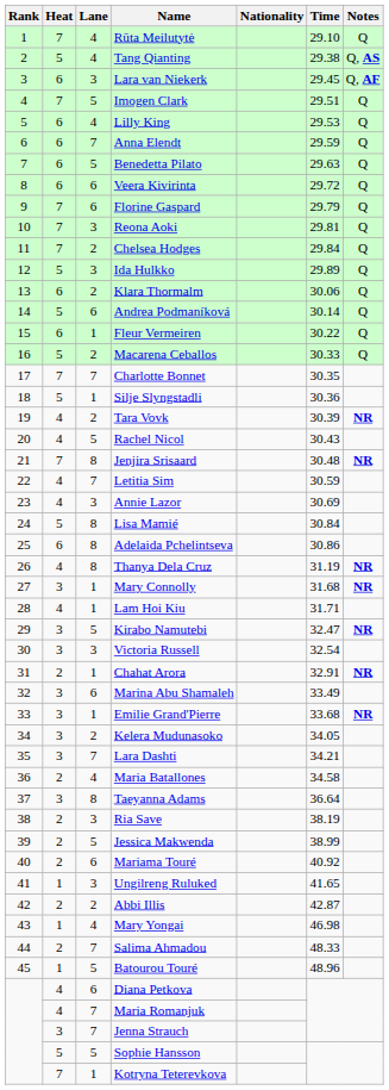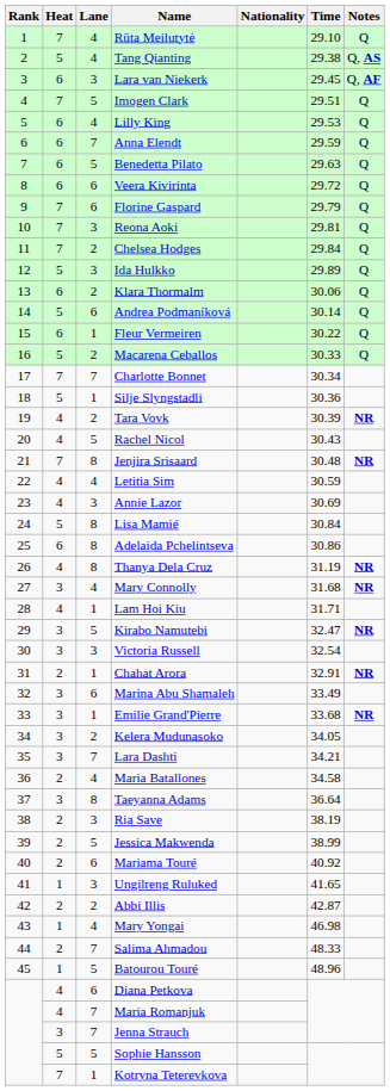 <table class="wikitable sortable" style="text-align:center">
 <tr>
 <th>Rank</th>
 <th>Heat</th>
 <th>Lane</th>
 <th>Name</th>
 <th>Nationality</th>
 <th>Time</th>
 <th>Notes</th>
 </tr>
 <tr bgcolor=ccffcc>
 <td>1</td>
 <td>7</td>
 <td>4</td>
 <td align=left><a href='#'>Rūta Meilutytė</a></td>
 <td align=left></td>
 <td>29.10</td>
 <td>Q</td>
 </tr>
 <tr bgcolor=ccffcc>
 <td>2</td>
 <td>5</td>
 <td>4</td>
 <td align=left><a href='#'>Tang Qianting</a></td>
 <td align=left></td>
 <td>29.38</td>
 <td>Q, <strong><a href='#'>AS</a></strong></td>
 </tr>
 <tr bgcolor=ccffcc>
 <td>3</td>
 <td>6</td>
 <td>3</td>
 <td align=left><a href='#'>Lara van Niekerk</a></td>
 <td align=left></td>
 <td>29.45</td>
 <td>Q, <strong><a href='#'>AF</a></strong></td>
 </tr>
 <tr bgcolor=ccffcc>
 <td>4</td>
 <td>7</td>
 <td>5</td>
 <td align=left><a href='#'>Imogen Clark</a></td>
 <td align=left></td>
 <td>29.51</td>
 <td>Q</td>
 </tr>
 <tr bgcolor=ccffcc>
 <td>5</td>
 <td>6</td>
 <td>4</td>
 <td align=left><a href='#'>Lilly King</a></td>
 <td align=left></td>
 <td>29.53</td>
 <td>Q</td>
 </tr>
 <tr bgcolor=ccffcc>
 <td>6</td>
 <td>6</td>
 <td>7</td>
 <td align=left><a href='#'>Anna Elendt</a></td>
 <td align=left></td>
 <td>29.59</td>
 <td>Q</td>
 </tr>
 <tr bgcolor=ccffcc>
 <td>7</td>
 <td>6</td>
 <td>5</td>
 <td align=left><a href='#'>Benedetta Pilato</a></td>
 <td align=left></td>
 <td>29.63</td>
 <td>Q</td>
 </tr>
 <tr bgcolor=ccffcc>
 <td>8</td>
 <td>6</td>
 <td>6</td>
 <td align=left><a href='#'>Veera Kivirinta</a></td>
 <td align=left></td>
 <td>29.72</td>
 <td>Q</td>
 </tr>
 <tr bgcolor=ccffcc>
 <td>9</td>
 <td>7</td>
 <td>6</td>
 <td align=left><a href='#'>Florine Gaspard</a></td>
 <td align=left></td>
 <td>29.79</td>
 <td>Q</td>
 </tr>
 <tr bgcolor=ccffcc>
 <td>10</td>
 <td>7</td>
 <td>3</td>
 <td align=left><a href='#'>Reona Aoki</a></td>
 <td align=left></td>
 <td>29.81</td>
 <td>Q</td>
 </tr>
 <tr bgcolor=ccffcc>
 <td>11</td>
 <td>7</td>
 <td>2</td>
 <td align=left><a href='#'>Chelsea Hodges</a></td>
 <td align=left></td>
 <td>29.84</td>
 <td>Q</td>
 </tr>
 <tr bgcolor=ccffcc>
 <td>12</td>
 <td>5</td>
 <td>3</td>
 <td align=left><a href='#'>Ida Hulkko</a></td>
 <td align=left></td>
 <td>29.89</td>
 <td>Q</td>
 </tr>
 <tr bgcolor=ccffcc>
 <td>13</td>
 <td>6</td>
 <td>2</td>
 <td align=left><a href='#'>Klara Thormalm</a></td>
 <td align=left></td>
 <td>30.06</td>
 <td>Q</td>
 </tr>
 <tr bgcolor=ccffcc>
 <td>14</td>
 <td>5</td>
 <td>6</td>
 <td align=left><a href='#'>Andrea Podmaníková</a></td>
 <td align=left></td>
 <td>30.14</td>
 <td>Q</td>
 </tr>
 <tr bgcolor=ccffcc>
 <td>15</td>
 <td>6</td>
 <td>1</td>
 <td align=left><a href='#'>Fleur Vermeiren</a></td>
 <td align=left></td>
 <td>30.22</td>
 <td>Q</td>
 </tr>
 <tr bgcolor=ccffcc>
 <td>16</td>
 <td>5</td>
 <td>2</td>
 <td align=left><a href='#'>Macarena Ceballos</a></td>
 <td align=left></td>
 <td>30.33</td>
 <td>Q</td>
 </tr>
 <tr>
 <td>17</td>
 <td>7</td>
 <td>7</td>
 <td align=left><a href='#'>Charlotte Bonnet</a></td>
 <td align=left></td>
-<td>30.35</td>
+<td>30.34</td>
 <td></td>
 </tr>
 <tr>
 <td>18</td>
 <td>5</td>
 <td>1</td>
 <td align=left><a href='#'>Silje Slyngstadli</a></td>
 <td align=left></td>
 <td>30.36</td>
 <td></td>
 </tr>
 <tr>
 <td>19</td>
 <td>4</td>
 <td>2</td>
 <td align=left><a href='#'>Tara Vovk</a></td>
 <td align=left></td>
 <td>30.39</td>
 <td><strong><a href='#'>NR</a></strong></td>
 </tr>
 <tr>
 <td>20</td>
 <td>4</td>
 <td>5</td>
 <td align=left><a href='#'>Rachel Nicol</a></td>
 <td align=left></td>
 <td>30.43</td>
 <td></td>
 </tr>
 <tr>
 <td>21</td>
 <td>7</td>
 <td>8</td>
 <td align=left><a href='#'>Jenjira Srisaard</a></td>
 <td align=left></td>
 <td>30.48</td>
 <td><strong><a href='#'>NR</a></strong></td>
 </tr>
 <tr>
 <td>22</td>
 <td>4</td>
-<td>7</td>
+<td>4</td>
 <td align=left><a href='#'>Letitia Sim</a></td>
 <td align=left></td>
 <td>30.59</td>
 <td></td>
 </tr>
 <tr>
 <td>23</td>
 <td>4</td>
 <td>3</td>
 <td align=left><a href='#'>Annie Lazor</a></td>
 <td align=left></td>
 <td>30.69</td>
 <td></td>
 </tr>
 <tr>
 <td>24</td>
 <td>5</td>
 <td>8</td>
 <td align=left><a href='#'>Lisa Mamié</a></td>
 <td align=left></td>
 <td>30.84</td>
 <td></td>
 </tr>
 <tr>
 <td>25</td>
 <td>6</td>
 <td>8</td>
 <td align=left><a href='#'>Adelaida Pchelintseva</a></td>
 <td align=left></td>
 <td>30.86</td>
 <td></td>
 </tr>
 <tr>
 <td>26</td>
 <td>4</td>
 <td>8</td>
 <td align=left><a href='#'>Thanya Dela Cruz</a></td>
 <td align=left></td>
 <td>31.19</td>
 <td><strong><a href='#'>NR</a></strong></td>
 </tr>
 <tr>
 <td>27</td>
 <td>3</td>
-<td>1</td>
+<td>4</td>
 <td align=left><a href='#'>Mary Connolly</a></td>
 <td align=left></td>
 <td>31.68</td>
 <td><strong><a href='#'>NR</a></strong></td>
 </tr>
 <tr>
 <td>28</td>
 <td>4</td>
 <td>1</td>
 <td align=left><a href='#'>Lam Hoi Kiu</a></td>
 <td align=left></td>
 <td>31.71</td>
 <td></td>
 </tr>
 <tr>
 <td>29</td>
 <td>3</td>
 <td>5</td>
 <td align=left><a href='#'>Kirabo Namutebi</a></td>
 <td align=left></td>
 <td>32.47</td>
 <td><strong><a href='#'>NR</a></strong></td>
 </tr>
 <tr>
 <td>30</td>
 <td>3</td>
 <td>3</td>
 <td align=left><a href='#'>Victoria Russell</a></td>
 <td align=left></td>
 <td>32.54</td>
 <td></td>
 </tr>
 <tr>
 <td>31</td>
 <td>2</td>
 <td>1</td>
 <td align=left><a href='#'>Chahat Arora</a></td>
 <td align=left></td>
 <td>32.91</td>
 <td><strong><a href='#'>NR</a></strong></td>
 </tr>
 <tr>
 <td>32</td>
 <td>3</td>
 <td>6</td>
 <td align=left><a href='#'>Marina Abu Shamaleh</a></td>
 <td align=left></td>
 <td>33.49</td>
 <td></td>
 </tr>
 <tr>
 <td>33</td>
 <td>3</td>
 <td>1</td>
 <td align=left><a href='#'>Emilie Grand'Pierre</a></td>
 <td align=left></td>
 <td>33.68</td>
 <td><strong><a href='#'>NR</a></strong></td>
 </tr>
 <tr>
 <td>34</td>
 <td>3</td>
 <td>2</td>
 <td align=left><a href='#'>Kelera Mudunasoko</a></td>
 <td align=left></td>
 <td>34.05</td>
 <td></td>
 </tr>
 <tr>
 <td>35</td>
 <td>3</td>
 <td>7</td>
 <td align=left><a href='#'>Lara Dashti</a></td>
 <td align=left></td>
 <td>34.21</td>
 <td></td>
 </tr>
 <tr>
 <td>36</td>
 <td>2</td>
 <td>4</td>
 <td align=left><a href='#'>Maria Batallones</a></td>
 <td align=left></td>
 <td>34.58</td>
 <td></td>
 </tr>
 <tr>
 <td>37</td>
 <td>3</td>
 <td>8</td>
 <td align=left><a href='#'>Taeyanna Adams</a></td>
 <td align=left></td>
 <td>36.64</td>
 <td></td>
 </tr>
 <tr>
 <td>38</td>
 <td>2</td>
 <td>3</td>
 <td align=left><a href='#'>Ria Save</a></td>
 <td align=left></td>
 <td>38.19</td>
 <td></td>
 </tr>
 <tr>
 <td>39</td>
 <td>2</td>
 <td>5</td>
 <td align=left><a href='#'>Jessica Makwenda</a></td>
 <td align=left></td>
 <td>38.99</td>
 <td></td>
 </tr>
 <tr>
 <td>40</td>
 <td>2</td>
 <td>6</td>
 <td align=left><a href='#'>Mariama Touré</a></td>
 <td align=left></td>
 <td>40.92</td>
 <td></td>
 </tr>
 <tr>
 <td>41</td>
 <td>1</td>
 <td>3</td>
 <td align=left><a href='#'>Ungilreng Ruluked</a></td>
 <td align=left></td>
 <td>41.65</td>
 <td></td>
 </tr>
 <tr>
 <td>42</td>
 <td>2</td>
 <td>2</td>
 <td align=left><a href='#'>Abbi Illis</a></td>
 <td align=left></td>
 <td>42.87</td>
 <td></td>
 </tr>
 <tr>
 <td>43</td>
 <td>1</td>
 <td>4</td>
 <td align=left><a href='#'>Mary Yongai</a></td>
 <td align=left></td>
 <td>46.98</td>
 <td></td>
 </tr>
 <tr>
 <td>44</td>
 <td>2</td>
 <td>7</td>
 <td align=left><a href='#'>Salima Ahmadou</a></td>
 <td align=left></td>
 <td>48.33</td>
 <td></td>
 </tr>
 <tr>
 <td>45</td>
 <td>1</td>
 <td>5</td>
 <td align=left><a href='#'>Batourou Touré</a></td>
 <td align=left></td>
 <td>48.96</td>
 <td></td>
 </tr>
 <tr>
 <td rowspan=5></td>
 <td>4</td>
 <td>6</td>
 <td align=left><a href='#'>Diana Petkova</a></td>
 <td align=left></td>
 <td colspan=2 rowspan=3></td>
 </tr>
 <tr>
 <td>4</td>
 <td>7</td>
 <td align=left><a href='#'>Maria Romanjuk</a></td>
 <td align=left></td>
 </tr>
 <tr>
 <td>3</td>
 <td>7</td>
 <td align=left><a href='#'>Jenna Strauch</a></td>
 <td align=left></td>
 </tr>
 <tr>
 <td>5</td>
 <td>5</td>
 <td align=left><a href='#'>Sophie Hansson</a></td>
 <td align=left></td>
 <td colspan=2 rowspan=2></td>
 </tr>
 <tr>
 <td>7</td>
 <td>1</td>
 <td align=left><a href='#'>Kotryna Teterevkova</a></td>
 <td align=left></td>
 </tr>
 </table>
